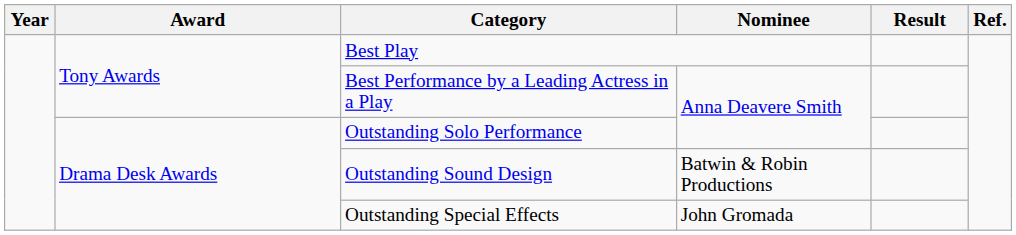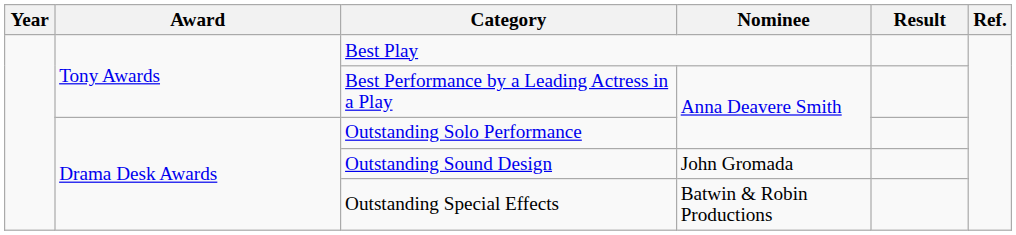 <table class="wikitable" width="95%">
 <tr>
 <th width="5%">Year</th>
 <th width="30%">Award</th>
 <th width="35%">Category</th>
 <th width="20%">Nominee</th>
 <th width="10%">Result</th>
 <th class=unsortable>Ref.</th>
 </tr>
 <tr>
 <td rowspan="7"></td>
 <td rowspan="2"><a href='#'>Tony Awards</a></td>
 <td colspan="2"><a href='#'>Best Play</a></td>
 <td></td>
 <td rowspan=7></td>
 </tr>
 <tr>
 <td><a href='#'>Best Performance by a Leading Actress in a Play</a></td>
 <td rowspan="2"><a href='#'>Anna Deavere Smith</a></td>
 <td></td>
 </tr>
 <tr>
 <td rowspan="3"><a href='#'>Drama Desk Awards</a></td>
 <td><a href='#'>Outstanding Solo Performance</a></td>
 <td></td>
 </tr>
 <tr>
 <td><a href='#'>Outstanding Sound Design</a></td>
-<td>Batwin & Robin Productions</td>
+<td>John Gromada</td>
 <td></td>
 </tr>
 <tr>
 <td>Outstanding Special Effects</td>
-<td>John Gromada</td>
+<td>Batwin & Robin Productions</td>
 <td></td>
 </tr>
 </table>
